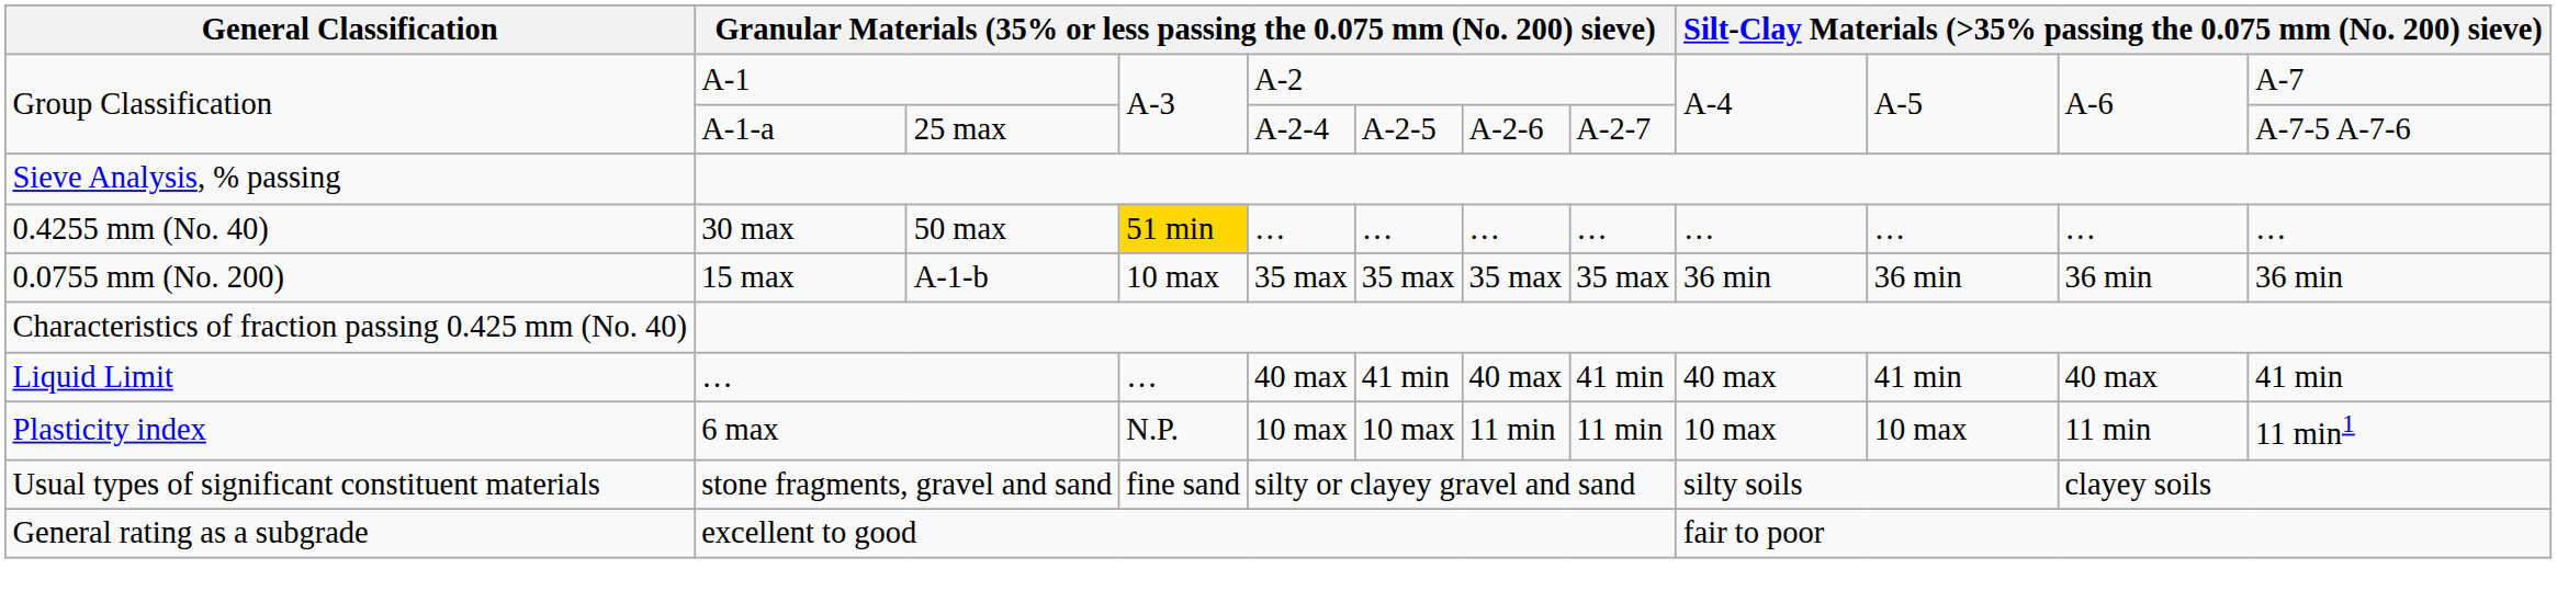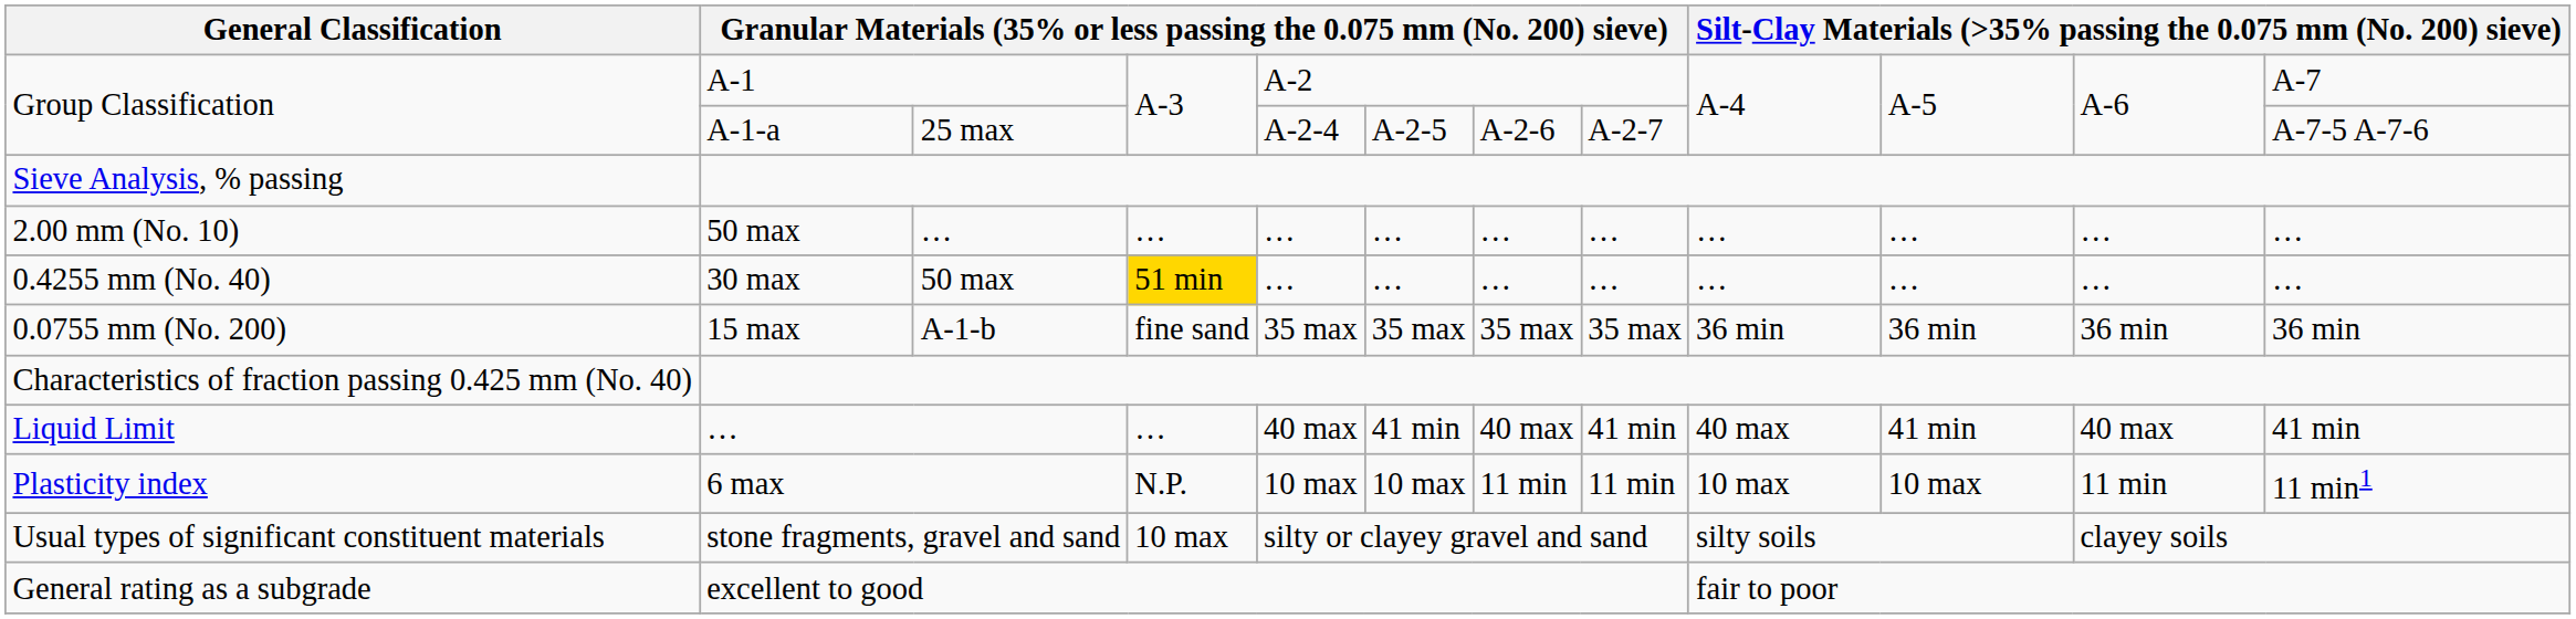 <table class="wikitable">
 <tr>
 <th>General Classification</th>
 <th colspan="7">Granular Materials (35% or less passing the 0.075 mm (No. 200) sieve)</th>
 <th colspan="4"><a href='#'>Silt</a>-<a href='#'>Clay</a> Materials (>35% passing the 0.075 mm (No. 200) sieve)</th>
 </tr>
 <tr>
 <td rowspan="2">Group Classification</td>
 <td colspan="2">A-1</td>
 <td rowspan="2">A-3</td>
 <td colspan="4">A-2</td>
 <td rowspan="2">A-4</td>
 <td rowspan="2">A-5</td>
 <td rowspan="2">A-6</td>
 <td>A-7</td>
 </tr>
 <tr>
 <td>A-1-a</td>
 <td>25 max</td>
 <td>A-2-4</td>
 <td>A-2-5</td>
 <td>A-2-6</td>
 <td>A-2-7</td>
 <td>A-7-5 A-7-6</td>
 </tr>
 <tr>
 <td><a href='#'>Sieve Analysis</a>, % passing</td>
 <td colspan="11"></td>
 </tr>
 <tr>
+<td>2.00 mm (No. 10)</td>
+<td>50 max</td>
+<td>…</td>
+<td>…</td>
+<td>…</td>
+<td>…</td>
+<td>…</td>
+<td>…</td>
+<td>…</td>
+<td>…</td>
+<td>…</td>
+<td>…</td>
+</tr>
+<tr>
 <td>0.4255 mm (No. 40)</td>
 <td>30 max</td>
 <td>50 max</td>
 <td style="background: gold;">51 min</td>
 <td>…</td>
 <td>…</td>
 <td>…</td>
 <td>…</td>
 <td>…</td>
 <td>…</td>
 <td>…</td>
 <td>…</td>
 </tr>
 <tr>
 <td>0.0755 mm (No. 200)</td>
 <td>15 max</td>
 <td>A-1-b</td>
-<td>10 max</td>
+<td>fine sand</td>
 <td>35 max</td>
 <td>35 max</td>
 <td>35 max</td>
 <td>35 max</td>
 <td>36 min</td>
 <td>36 min</td>
 <td>36 min</td>
 <td>36 min</td>
 </tr>
 <tr>
 <td>Characteristics of fraction passing 0.425 mm (No. 40)</td>
 <td colspan="11"></td>
 </tr>
 <tr>
 <td><a href='#'>Liquid Limit</a></td>
 <td colspan="2">…</td>
 <td>…</td>
 <td>40 max</td>
 <td>41 min</td>
 <td>40 max</td>
 <td>41 min</td>
 <td>40 max</td>
 <td>41 min</td>
 <td>40 max</td>
 <td>41 min</td>
 </tr>
 <tr>
 <td><a href='#'>Plasticity index</a></td>
 <td colspan="2">6 max</td>
 <td>N.P.</td>
 <td>10 max</td>
 <td>10 max</td>
 <td>11 min</td>
 <td>11 min</td>
 <td>10 max</td>
 <td>10 max</td>
 <td>11 min</td>
 <td>11 min<sup><a href='#'>1</a></sup></td>
 </tr>
 <tr>
 <td>Usual types of significant constituent materials</td>
 <td colspan="2">stone fragments, gravel and sand</td>
-<td>fine sand</td>
+<td>10 max</td>
 <td colspan="4">silty or clayey gravel and sand</td>
 <td colspan="2">silty soils</td>
 <td colspan="2">clayey soils</td>
 </tr>
 <tr>
 <td>General rating as a subgrade</td>
 <td colspan="7">excellent to good</td>
 <td colspan="4">fair to poor</td>
 </tr>
 </table>
